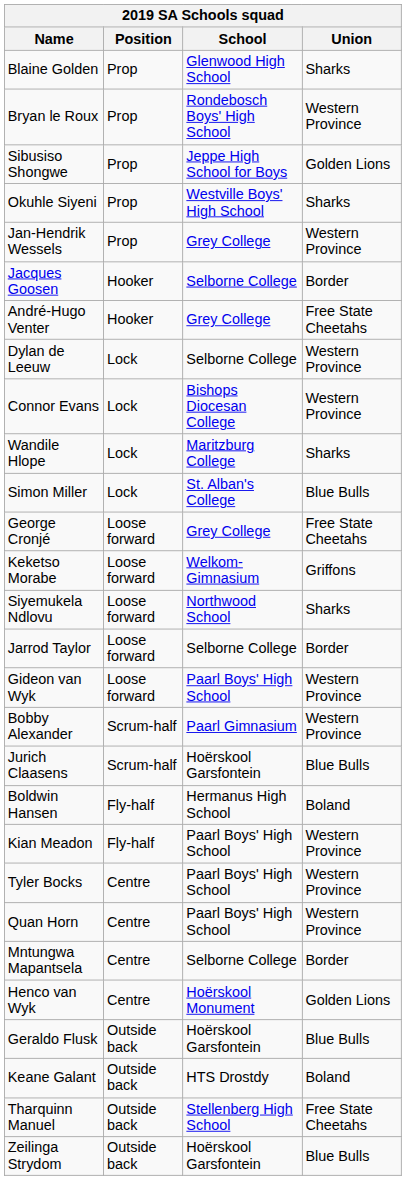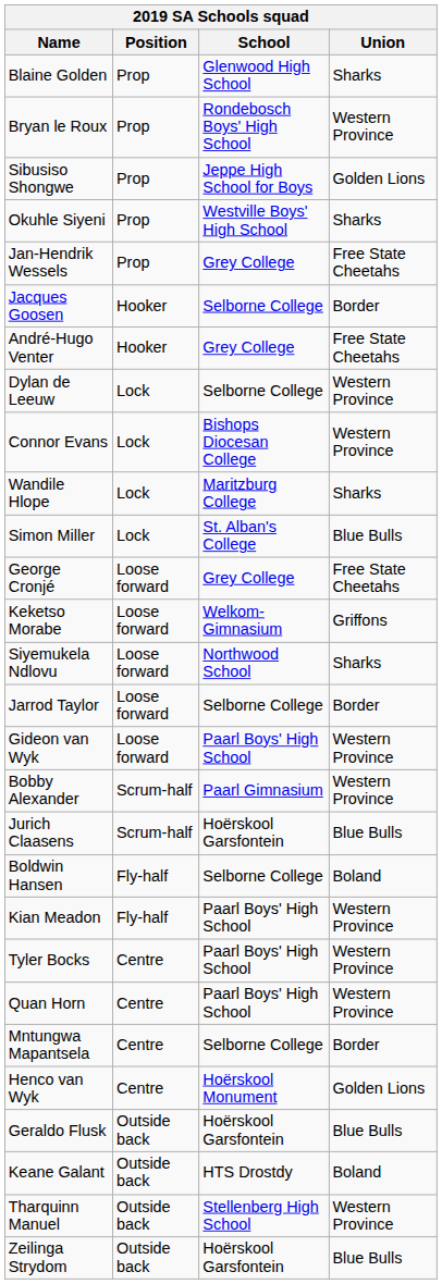 <table class="wikitable" style="text-align:left; width:50%">
 <tr>
 <th colspan="100%">2019 SA Schools squad</th>
 </tr>
 <tr>
 <th style="width:25%;">Name</th>
 <th style="width:20%;">Position</th>
 <th style="width:30%;">School</th>
 <th style="width:25%;">Union</th>
 </tr>
 <tr>
 <td>Blaine Golden</td>
 <td>Prop</td>
 <td><a href='#'>Glenwood High School</a></td>
 <td>Sharks</td>
 </tr>
 <tr>
 <td>Bryan le Roux </td>
 <td>Prop</td>
 <td><a href='#'>Rondebosch Boys' High School</a></td>
 <td>Western Province</td>
 </tr>
 <tr>
 <td>Sibusiso Shongwe </td>
 <td>Prop</td>
 <td><a href='#'>Jeppe High School for Boys</a></td>
 <td>Golden Lions</td>
 </tr>
 <tr>
 <td>Okuhle Siyeni</td>
 <td>Prop</td>
 <td><a href='#'>Westville Boys' High School</a></td>
 <td>Sharks</td>
 </tr>
 <tr>
 <td>Jan-Hendrik Wessels</td>
 <td>Prop</td>
 <td><a href='#'>Grey College</a></td>
-<td>Western Province</td>
+<td>Free State Cheetahs</td>
 </tr>
 <tr>
 <td><a href='#'>Jacques Goosen</a></td>
 <td>Hooker</td>
 <td><a href='#'>Selborne College</a></td>
 <td>Border</td>
 </tr>
 <tr>
 <td>André-Hugo Venter</td>
 <td>Hooker</td>
 <td><a href='#'>Grey College</a></td>
 <td>Free State Cheetahs</td>
 </tr>
 <tr>
 <td>Dylan de Leeuw</td>
 <td>Lock</td>
 <td>Selborne College</td>
 <td>Western Province</td>
 </tr>
 <tr>
 <td>Connor Evans</td>
 <td>Lock</td>
 <td><a href='#'>Bishops Diocesan College</a></td>
 <td>Western Province</td>
 </tr>
 <tr>
 <td>Wandile Hlope</td>
 <td>Lock</td>
 <td><a href='#'>Maritzburg College</a></td>
 <td>Sharks</td>
 </tr>
 <tr>
 <td>Simon Miller</td>
 <td>Lock</td>
 <td><a href='#'>St. Alban's College</a></td>
 <td>Blue Bulls</td>
 </tr>
 <tr>
 <td>George Cronjé</td>
 <td>Loose forward</td>
 <td><a href='#'>Grey College</a></td>
 <td>Free State Cheetahs</td>
 </tr>
 <tr>
 <td>Keketso Morabe</td>
 <td>Loose forward</td>
 <td><a href='#'>Welkom-Gimnasium</a></td>
 <td>Griffons</td>
 </tr>
 <tr>
 <td>Siyemukela Ndlovu</td>
 <td>Loose forward</td>
 <td><a href='#'>Northwood School</a></td>
 <td>Sharks</td>
 </tr>
 <tr>
 <td>Jarrod Taylor</td>
 <td>Loose forward</td>
 <td>Selborne College</td>
 <td>Border</td>
 </tr>
 <tr>
 <td>Gideon van Wyk</td>
 <td>Loose forward</td>
 <td><a href='#'>Paarl Boys' High School</a></td>
 <td>Western Province</td>
 </tr>
 <tr>
 <td>Bobby Alexander</td>
 <td>Scrum-half</td>
 <td><a href='#'>Paarl Gimnasium</a></td>
 <td>Western Province</td>
 </tr>
 <tr>
 <td>Jurich Claasens</td>
 <td>Scrum-half</td>
 <td>Hoërskool Garsfontein</td>
 <td>Blue Bulls</td>
 </tr>
 <tr>
 <td>Boldwin Hansen</td>
 <td>Fly-half</td>
-<td>Hermanus High School</td>
+<td>Selborne College</td>
 <td>Boland</td>
 </tr>
 <tr>
 <td>Kian Meadon</td>
 <td>Fly-half</td>
 <td>Paarl Boys' High School</td>
 <td>Western Province</td>
 </tr>
 <tr>
 <td>Tyler Bocks</td>
 <td>Centre</td>
 <td>Paarl Boys' High School</td>
 <td>Western Province</td>
 </tr>
 <tr>
 <td>Quan Horn </td>
 <td>Centre</td>
 <td>Paarl Boys' High School</td>
 <td>Western Province</td>
 </tr>
 <tr>
 <td>Mntungwa Mapantsela</td>
 <td>Centre</td>
 <td>Selborne College</td>
 <td>Border</td>
 </tr>
 <tr>
 <td>Henco van Wyk</td>
 <td>Centre</td>
 <td><a href='#'>Hoërskool Monument</a></td>
 <td>Golden Lions</td>
 </tr>
 <tr>
 <td>Geraldo Flusk </td>
 <td>Outside back</td>
 <td>Hoërskool Garsfontein</td>
 <td>Blue Bulls</td>
 </tr>
 <tr>
 <td>Keane Galant</td>
 <td>Outside back</td>
 <td>HTS Drostdy</td>
 <td>Boland</td>
 </tr>
 <tr>
 <td>Tharquinn Manuel</td>
 <td>Outside back</td>
 <td><a href='#'>Stellenberg High School</a></td>
-<td>Free State Cheetahs</td>
+<td>Western Province</td>
 </tr>
 <tr>
 <td>Zeilinga Strydom</td>
 <td>Outside back</td>
 <td>Hoërskool Garsfontein</td>
 <td>Blue Bulls</td>
 </tr>
 </table>
